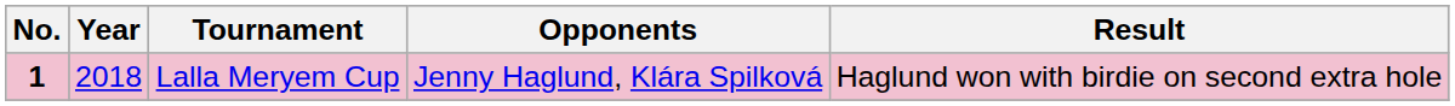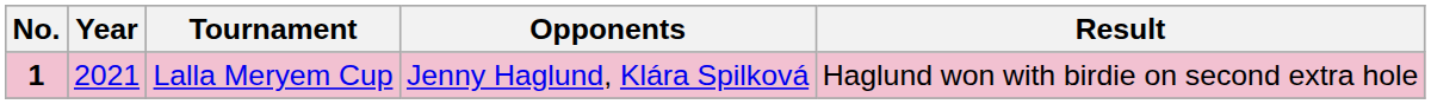 <table class="wikitable" style="font-size:95%;">
 <tr>
 <th>No.</th>
 <th>Year</th>
 <th>Tournament</th>
 <th>Opponents</th>
 <th>Result</th>
 </tr>
 <tr style="background:#F2C1D1;">
 <td align=center><strong>1</strong></td>
-<td><a href='#'>2018</a></td>
+<td><a href='#'>2021</a></td>
 <td><a href='#'>Lalla Meryem Cup</a></td>
 <td> <a href='#'>Jenny Haglund</a>,  <a href='#'>Klára Spilková</a></td>
 <td>Haglund won with birdie on second extra hole</td>
 </tr>
 </table>
